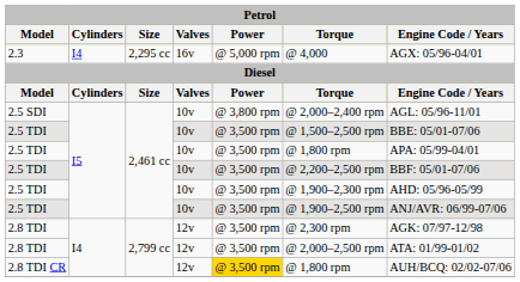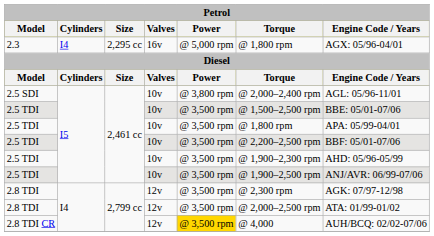 <table class="wikitable">
 <tr style="background:#cccccc;">
 <td colspan="8" align="center" style="background:#C0C0C0;"><strong>Petrol</strong></td>
 </tr>
 <tr style="background:#cccc00;">
 <th>Model</th>
 <th>Cylinders</th>
 <th>Size</th>
 <th>Valves</th>
 <th>Power</th>
 <th>Torque</th>
 <th>Engine Code / Years</th>
 </tr>
 <tr>
 <td>2.3</td>
 <td><a href='#'>I4</a></td>
 <td>2,295 cc</td>
 <td>16v</td>
 <td> @ 5,000 rpm</td>
-<td> @ 4,000</td>
+<td> @ 1,800 rpm</td>
 <td>AGX: 05/96-04/01</td>
 </tr>
 <tr>
 <td colspan="8" align="center" style="background:#C0C0C0;"><strong>Diesel</strong></td>
 </tr>
 <tr style="background:#cccc00;">
 <th>Model</th>
 <th>Cylinders</th>
 <th>Size</th>
 <th>Valves</th>
 <th>Power</th>
 <th>Torque</th>
 <th>Engine Code / Years</th>
 </tr>
 <tr>
 <td>2.5 SDI</td>
 <td rowspan="6"><a href='#'>I5</a></td>
 <td rowspan="6">2,461 cc</td>
 <td>10v</td>
 <td> @ 3,800 rpm</td>
 <td> @ 2,000–2,400 rpm</td>
 <td>AGL: 05/96-11/01</td>
 </tr>
 <tr style="background:#e5e4e2;">
 <td>2.5 TDI</td>
 <td>10v</td>
 <td> @ 3,500 rpm</td>
 <td> @ 1,500–2,500 rpm</td>
 <td>BBE: 05/01-07/06</td>
 </tr>
 <tr>
 <td>2.5 TDI</td>
 <td>10v</td>
 <td> @ 3,500 rpm</td>
 <td> @ 1,800 rpm</td>
 <td>APA: 05/99-04/01</td>
 </tr>
 <tr style="background:#e5e4e2;">
 <td>2.5 TDI</td>
 <td>10v</td>
 <td> @ 3,500 rpm</td>
 <td> @ 2,200–2,500 rpm</td>
 <td>BBF: 05/01-07/06</td>
 </tr>
 <tr>
 <td>2.5 TDI</td>
 <td>10v</td>
 <td> @ 3,500 rpm</td>
 <td> @ 1,900–2,300 rpm</td>
 <td>AHD: 05/96-05/99</td>
 </tr>
 <tr style="background:#e5e4e2;">
 <td>2.5 TDI</td>
 <td>10v</td>
 <td> @ 3,500 rpm</td>
 <td> @ 1,900–2,500 rpm</td>
 <td>ANJ/AVR: 06/99-07/06</td>
 </tr>
 <tr>
 <td>2.8 TDI</td>
 <td rowspan="3">I4</td>
 <td rowspan="3">2,799 cc</td>
 <td>12v</td>
 <td> @ 3,500 rpm</td>
 <td> @ 2,300 rpm</td>
 <td>AGK: 07/97-12/98</td>
 </tr>
 <tr>
 <td>2.8 TDI</td>
 <td>12v</td>
 <td> @ 3,500 rpm</td>
 <td> @ 2,000–2,500 rpm</td>
 <td>ATA: 01/99-01/02</td>
 </tr>
 <tr>
 <td>2.8 TDI <a href='#'>CR</a></td>
 <td>12v</td>
 <td style="background: gold;"> @ 3,500 rpm</td>
-<td> @ 1,800 rpm</td>
+<td> @ 4,000</td>
 <td>AUH/BCQ: 02/02-07/06</td>
 </tr>
 <tr>
 </tr>
 </table>
